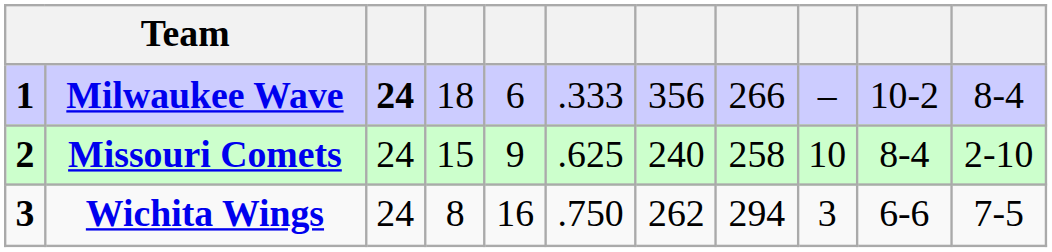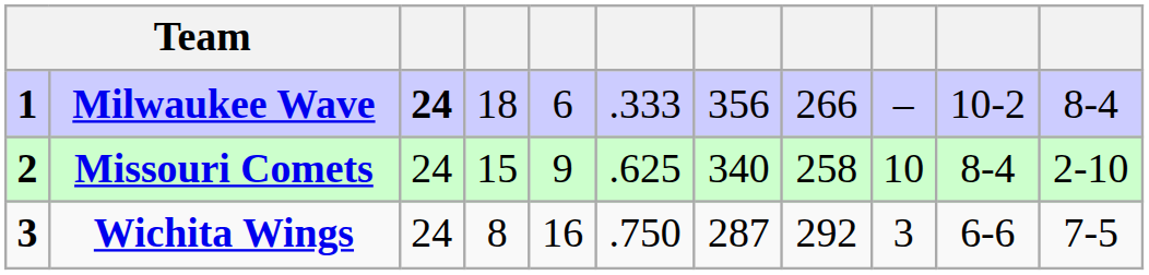 <table class="wikitable" width=50% style="text-align:center">
 <tr>
 <th colspan=2>Team</th>
 <th></th>
 <th></th>
 <th></th>
 <th></th>
 <th></th>
 <th></th>
 <th></th>
 <th></th>
 <th></th>
 </tr>
 <tr bgcolor="#ccccff">
 <td><strong>1</strong></td>
 <td><strong><a href='#'>Milwaukee Wave</a></strong></td>
 <td><strong>24</strong></td>
 <td>18</td>
 <td>6</td>
 <td>.333</td>
 <td>356</td>
 <td>266</td>
 <td>–</td>
 <td>10-2</td>
 <td>8-4</td>
 </tr>
 <tr bgcolor="#ccffcc">
 <td><strong>2</strong></td>
 <td><strong><a href='#'>Missouri Comets</a></strong></td>
 <td>24</td>
 <td>15</td>
 <td>9</td>
 <td>.625</td>
-<td>240</td>
+<td>340</td>
 <td>258</td>
 <td>10</td>
 <td>8-4</td>
 <td>2-10</td>
 </tr>
 <tr>
 <td><strong>3</strong></td>
 <td><strong><a href='#'>Wichita Wings</a></strong></td>
 <td>24</td>
 <td>8</td>
 <td>16</td>
 <td>.750</td>
-<td>262</td>
-<td>294</td>
+<td>287</td>
+<td>292</td>
 <td>3</td>
 <td>6-6</td>
 <td>7-5</td>
 </tr>
 </table>
